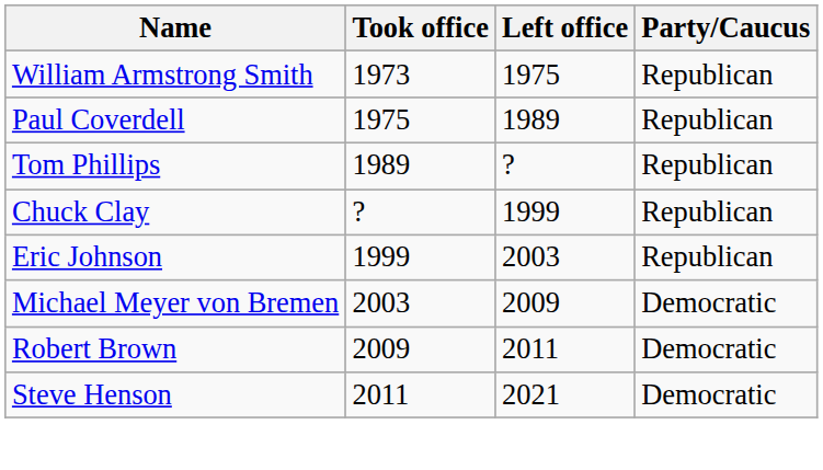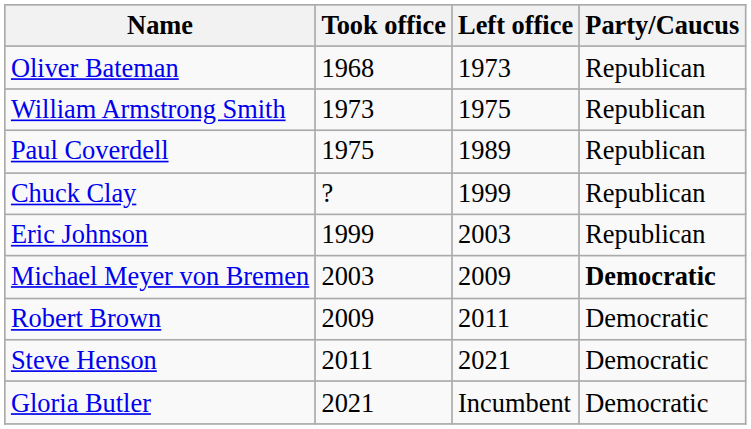 <table class=wikitable>
 <tr>
 <th>Name</th>
 <th>Took office</th>
 <th>Left office</th>
 <th>Party/Caucus</th>
+</tr>
+<tr>
+<td><a href='#'>Oliver Bateman</a></td>
+<td>1968</td>
+<td>1973</td>
+<td>Republican</td>
 </tr>
 <tr>
 <td><a href='#'>William Armstrong Smith</a></td>
 <td>1973</td>
 <td>1975</td>
 <td>Republican</td>
 </tr>
 <tr>
 <td><a href='#'>Paul Coverdell</a></td>
 <td>1975</td>
 <td>1989</td>
-<td>Republican</td>
-</tr>
-<tr>
-<td><a href='#'>Tom Phillips</a></td>
-<td>1989</td>
-<td>?</td>
 <td>Republican</td>
 </tr>
 <tr>
 <td><a href='#'>Chuck Clay</a></td>
 <td>?</td>
 <td>1999</td>
 <td>Republican</td>
 </tr>
 <tr>
 <td><a href='#'>Eric Johnson</a></td>
 <td>1999</td>
 <td>2003</td>
 <td>Republican</td>
 </tr>
 <tr>
 <td><a href='#'>Michael Meyer von Bremen</a></td>
 <td>2003</td>
 <td>2009</td>
-<td>Democratic</td>
+<td><strong>Democratic</strong></td>
 </tr>
 <tr>
 <td><a href='#'>Robert Brown</a></td>
 <td>2009</td>
 <td>2011</td>
 <td>Democratic</td>
 </tr>
 <tr>
 <td><a href='#'>Steve Henson</a></td>
 <td>2011</td>
 <td>2021</td>
 <td>Democratic</td>
 </tr>
+<tr>
+<td><a href='#'>Gloria Butler</a></td>
+<td>2021</td>
+<td>Incumbent</td>
+<td>Democratic</td>
+</tr>
 </table>
